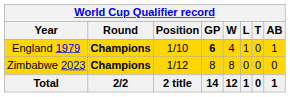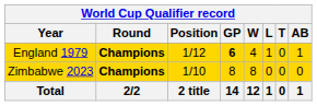 <table class="wikitable" style="text-align: center;">
 <tr>
 <th colspan=9><a href='#'>World Cup Qualifier record</a></th>
 </tr>
 <tr>
 <th>Year</th>
 <th>Round</th>
 <th>Position</th>
 <th>GP</th>
 <th>W</th>
 <th>L</th>
 <th>T</th>
 <th>AB</th>
 </tr>
 <tr bgcolor=gold>
 <td>England <a href='#'>1979</a></td>
 <td><strong>Champions</strong></td>
-<td>1/10</td>
+<td>1/12</td>
 <td><strong>6</strong></td>
 <td>4</td>
 <td>1</td>
 <td>0</td>
 <td>1</td>
 </tr>
 <tr bgcolor=gold>
 <td>Zimbabwe <a href='#'>2023</a></td>
 <td><strong>Champions</strong></td>
-<td>1/12</td>
+<td>1/10</td>
 <td>8</td>
 <td>8</td>
 <td>0</td>
 <td>0</td>
 <td>0</td>
 </tr>
 <tr>
 <th><strong>Total</strong></th>
 <th>2/2</th>
 <th>2 title</th>
 <th>14</th>
 <th>12</th>
 <th>1</th>
 <th>0</th>
 <th>1</th>
 </tr>
 </table>
